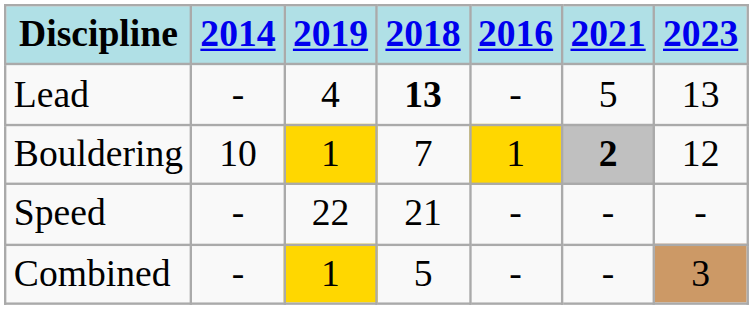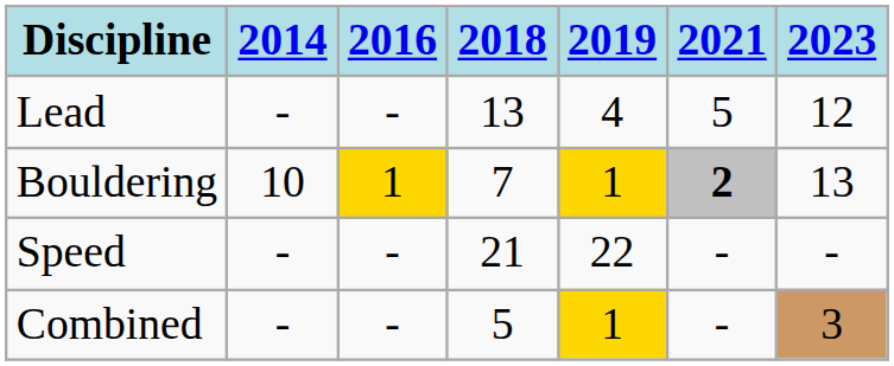 <table class="wikitable" style="text-align: center">
 <tr>
 <th style="background: #b0e0e6">Discipline</th>
 <th style="background: #b0e0e6"><a href='#'>2014</a></th>
+<th style="background: #b0e0e6"><a href='#'>2016</a></th>
+<th style="background: #b0e0e6"><a href='#'>2018</a></th>
 <th style="background: #b0e0e6"><a href='#'>2019</a></th>
-<th style="background: #b0e0e6"><a href='#'>2018</a></th>
-<th style="background: #b0e0e6"><a href='#'>2016</a></th>
 <th style="background: #b0e0e6"><a href='#'>2021</a></th>
 <th style="background: #b0e0e6"><a href='#'>2023</a></th>
 </tr>
 <tr>
 <td align="left">Lead</td>
 <td>-</td>
+<td>-</td>
+<td>13</td>
 <td>4</td>
-<td><strong>13</strong></td>
-<td>-</td>
 <td>5</td>
-<td>13</td>
+<td>12</td>
 </tr>
 <tr>
 <td align="left">Bouldering</td>
 <td>10</td>
 <td style="background: gold">1</td>
 <td>7</td>
 <td style="background: gold">1</td>
 <td style="background: silver"><strong>2</strong></td>
-<td>12</td>
+<td>13</td>
 </tr>
 <tr>
 <td align="left">Speed</td>
 <td>-</td>
+<td>-</td>
+<td>21</td>
 <td>22</td>
-<td>21</td>
-<td>-</td>
 <td>-</td>
 <td>-</td>
 </tr>
 <tr>
 <td align="left">Combined</td>
 <td>-</td>
+<td>-</td>
+<td>5</td>
 <td style="background: gold">1</td>
-<td>5</td>
-<td>-</td>
 <td>-</td>
 <td style="background: #cc9966;">3</td>
 </tr>
 </table>
